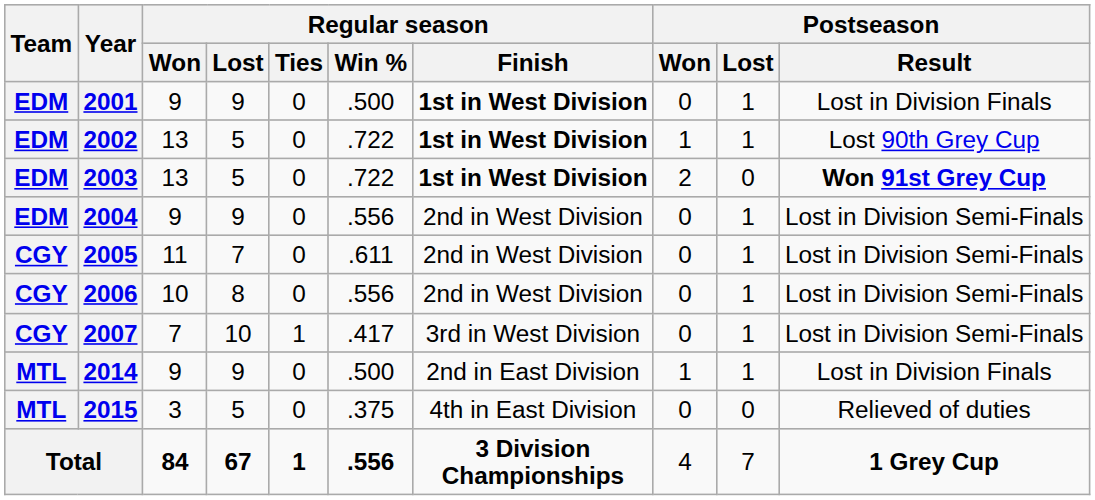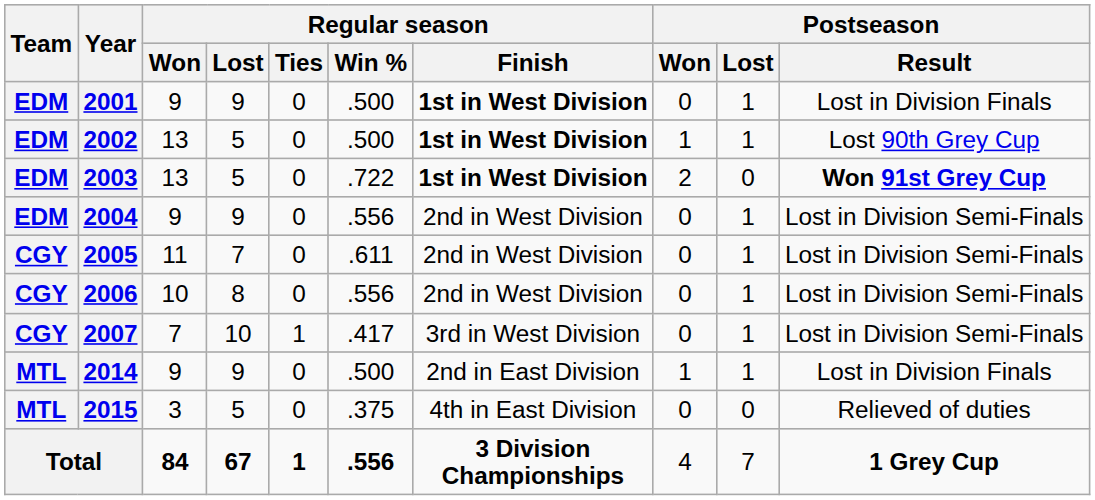 <table class="wikitable" style="font-size: 95%; text-align:center;">
 <tr>
 <th rowspan="2">Team</th>
 <th rowspan="2">Year</th>
 <th colspan="5">Regular season</th>
 <th colspan="4">Postseason</th>
 </tr>
 <tr>
 <th>Won</th>
 <th>Lost</th>
 <th>Ties</th>
 <th>Win %</th>
 <th>Finish</th>
 <th>Won</th>
 <th>Lost</th>
 <th>Result</th>
 </tr>
 <tr>
 <th><a href='#'>EDM</a></th>
 <th><a href='#'>2001</a></th>
 <td>9</td>
 <td>9</td>
 <td>0</td>
 <td>.500</td>
 <td><strong>1st in West Division</strong></td>
 <td>0</td>
 <td>1</td>
 <td>Lost in Division Finals</td>
 </tr>
 <tr>
 <th><a href='#'>EDM</a></th>
 <th><a href='#'>2002</a></th>
 <td>13</td>
 <td>5</td>
 <td>0</td>
-<td>.722</td>
+<td>.500</td>
 <td><strong>1st in West Division</strong></td>
 <td>1</td>
 <td>1</td>
 <td>Lost <a href='#'>90th Grey Cup</a></td>
 </tr>
 <tr>
 <th><a href='#'>EDM</a></th>
 <th><a href='#'>2003</a></th>
 <td>13</td>
 <td>5</td>
 <td>0</td>
 <td>.722</td>
 <td><strong>1st in West Division</strong></td>
 <td>2</td>
 <td>0</td>
 <td><strong>Won <a href='#'>91st Grey Cup</a></strong></td>
 </tr>
 <tr>
 <th><a href='#'>EDM</a></th>
 <th><a href='#'>2004</a></th>
 <td>9</td>
 <td>9</td>
 <td>0</td>
 <td>.556</td>
 <td>2nd in West Division</td>
 <td>0</td>
 <td>1</td>
 <td>Lost in Division Semi-Finals</td>
 </tr>
 <tr>
 <th><a href='#'>CGY</a></th>
 <th><a href='#'>2005</a></th>
 <td>11</td>
 <td>7</td>
 <td>0</td>
 <td>.611</td>
 <td>2nd in West Division</td>
 <td>0</td>
 <td>1</td>
 <td>Lost in Division Semi-Finals</td>
 </tr>
 <tr>
 <th><a href='#'>CGY</a></th>
 <th><a href='#'>2006</a></th>
 <td>10</td>
 <td>8</td>
 <td>0</td>
 <td>.556</td>
 <td>2nd in West Division</td>
 <td>0</td>
 <td>1</td>
 <td>Lost in Division Semi-Finals</td>
 </tr>
 <tr>
 <th><a href='#'>CGY</a></th>
 <th><a href='#'>2007</a></th>
 <td>7</td>
 <td>10</td>
 <td>1</td>
 <td>.417</td>
 <td>3rd in West Division</td>
 <td>0</td>
 <td>1</td>
 <td>Lost in Division Semi-Finals</td>
 </tr>
 <tr>
 <th><a href='#'>MTL</a></th>
 <th><a href='#'>2014</a></th>
 <td>9</td>
 <td>9</td>
 <td>0</td>
 <td>.500</td>
 <td>2nd in East Division</td>
 <td>1</td>
 <td>1</td>
 <td>Lost in Division Finals</td>
 </tr>
 <tr>
 <th><a href='#'>MTL</a></th>
 <th><a href='#'>2015</a></th>
 <td>3</td>
 <td>5</td>
 <td>0</td>
 <td>.375</td>
 <td>4th in East Division</td>
 <td>0</td>
 <td>0</td>
 <td>Relieved of duties</td>
 </tr>
 <tr>
 <th colspan="2">Total</th>
 <td><strong>84</strong></td>
 <td><strong>67</strong></td>
 <td><strong>1</strong></td>
 <td><strong>.556</strong></td>
 <td><strong>3 Division <br> Championships</strong></td>
 <td>4</td>
 <td>7</td>
 <td><strong>1 Grey Cup</strong></td>
 </tr>
 </table>
